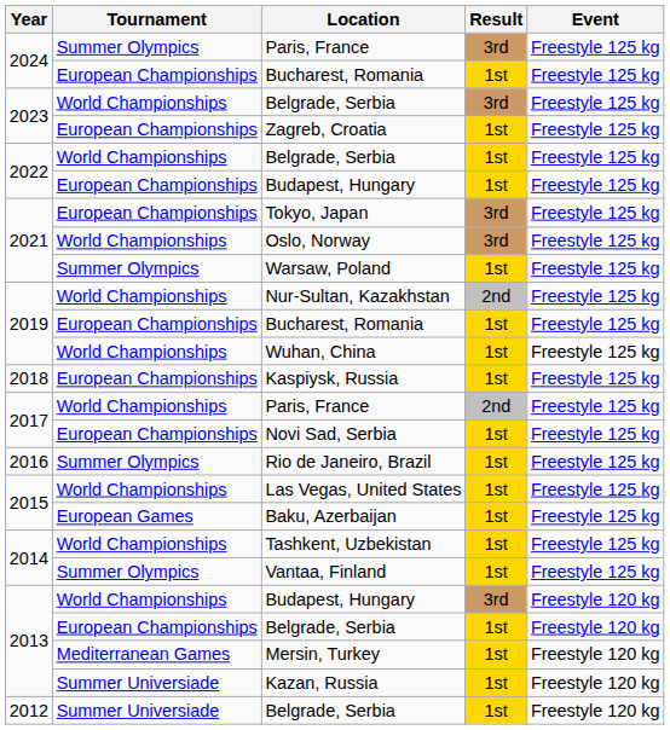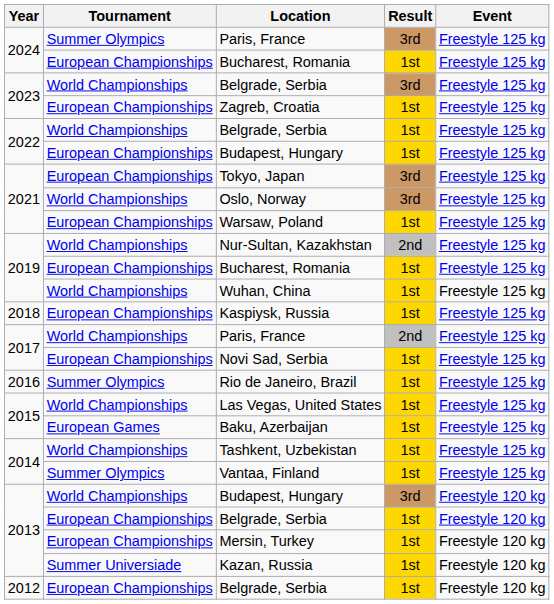 <table class="wikitable" style="font-size:95%;">
 <tr>
 <th>Year</th>
 <th>Tournament</th>
 <th>Location</th>
 <th>Result</th>
 <th>Event</th>
 </tr>
 <tr>
 <td rowspan="2">2024</td>
 <td><a href='#'>Summer Olympics</a></td>
 <td>Paris, France</td>
 <td align="center" bgcolor="cc9966">3rd</td>
 <td><a href='#'>Freestyle 125 kg</a></td>
 </tr>
 <tr>
 <td><a href='#'>European Championships</a></td>
 <td>Bucharest, Romania</td>
 <td align="center" bgcolor="gold">1st</td>
 <td><a href='#'>Freestyle 125 kg</a></td>
 </tr>
 <tr>
 <td rowspan="2">2023</td>
 <td><a href='#'>World Championships</a></td>
 <td>Belgrade, Serbia</td>
 <td align="center" bgcolor="cc9966">3rd</td>
 <td><a href='#'>Freestyle 125 kg</a></td>
 </tr>
 <tr>
 <td><a href='#'>European Championships</a></td>
 <td>Zagreb, Croatia</td>
 <td align="center" bgcolor="gold">1st</td>
 <td><a href='#'>Freestyle 125 kg</a></td>
 </tr>
 <tr>
 <td rowspan="2">2022</td>
 <td><a href='#'>World Championships</a></td>
 <td>Belgrade, Serbia</td>
 <td align="center" bgcolor="gold">1st</td>
 <td><a href='#'>Freestyle 125 kg</a></td>
 </tr>
 <tr>
 <td><a href='#'>European Championships</a></td>
 <td>Budapest, Hungary</td>
 <td align="center" bgcolor="gold">1st</td>
 <td><a href='#'>Freestyle 125 kg</a></td>
 </tr>
 <tr>
 <td rowspan="3">2021</td>
 <td><a href='#'>European Championships</a></td>
 <td>Tokyo, Japan</td>
 <td align="center" bgcolor="cc9966">3rd</td>
 <td><a href='#'>Freestyle 125 kg</a></td>
 </tr>
 <tr>
 <td><a href='#'>World Championships</a></td>
 <td>Oslo, Norway</td>
 <td align="center" bgcolor="cc9966">3rd</td>
 <td><a href='#'>Freestyle 125 kg</a></td>
 </tr>
 <tr>
-<td><a href='#'>Summer Olympics</a></td>
+<td><a href='#'>European Championships</a></td>
 <td>Warsaw, Poland</td>
 <td align="center" bgcolor="gold">1st</td>
 <td><a href='#'>Freestyle 125 kg</a></td>
 </tr>
 <tr>
 <td rowspan="3">2019</td>
 <td><a href='#'>World Championships</a></td>
 <td>Nur-Sultan, Kazakhstan</td>
 <td align="center" bgcolor="silver">2nd</td>
 <td><a href='#'>Freestyle 125 kg</a></td>
 </tr>
 <tr>
 <td><a href='#'>European Championships</a></td>
 <td>Bucharest, Romania</td>
 <td align="center" bgcolor="gold">1st</td>
 <td><a href='#'>Freestyle 125 kg</a></td>
 </tr>
 <tr>
 <td><a href='#'>World Championships</a></td>
 <td>Wuhan, China</td>
 <td align="center" bgcolor="gold">1st</td>
 <td>Freestyle 125 kg</td>
 </tr>
 <tr>
 <td>2018</td>
 <td><a href='#'>European Championships</a></td>
 <td>Kaspiysk, Russia</td>
 <td align="center" bgcolor="gold">1st</td>
 <td><a href='#'>Freestyle 125 kg</a></td>
 </tr>
 <tr>
 <td rowspan="2">2017</td>
 <td><a href='#'>World Championships</a></td>
 <td>Paris, France</td>
 <td align="center" bgcolor="silver">2nd</td>
 <td><a href='#'>Freestyle 125 kg</a></td>
 </tr>
 <tr>
 <td><a href='#'>European Championships</a></td>
 <td>Novi Sad, Serbia</td>
 <td align="center" bgcolor="gold">1st</td>
 <td><a href='#'>Freestyle 125 kg</a></td>
 </tr>
 <tr>
 <td>2016</td>
 <td><a href='#'>Summer Olympics</a></td>
 <td>Rio de Janeiro, Brazil</td>
 <td align="center" bgcolor="gold">1st</td>
 <td><a href='#'>Freestyle 125 kg</a></td>
 </tr>
 <tr>
 <td rowspan="2">2015</td>
 <td><a href='#'>World Championships</a></td>
 <td>Las Vegas, United States</td>
 <td align="center" bgcolor="gold">1st</td>
 <td><a href='#'>Freestyle 125 kg</a></td>
 </tr>
 <tr>
 <td><a href='#'>European Games</a></td>
 <td>Baku, Azerbaijan</td>
 <td align="center" bgcolor="gold">1st</td>
 <td><a href='#'>Freestyle 125 kg</a></td>
 </tr>
 <tr>
 <td rowspan="2">2014</td>
 <td><a href='#'>World Championships</a></td>
 <td>Tashkent, Uzbekistan</td>
 <td align="center" bgcolor="gold">1st</td>
 <td><a href='#'>Freestyle 125 kg</a></td>
 </tr>
 <tr>
 <td><a href='#'>Summer Olympics</a></td>
 <td>Vantaa, Finland</td>
 <td align="center" bgcolor="gold">1st</td>
 <td><a href='#'>Freestyle 125 kg</a></td>
 </tr>
 <tr>
 <td rowspan="4">2013</td>
 <td><a href='#'>World Championships</a></td>
 <td>Budapest, Hungary</td>
 <td align="center" bgcolor="cc9966">3rd</td>
 <td><a href='#'>Freestyle 120 kg</a></td>
 </tr>
 <tr>
 <td><a href='#'>European Championships</a></td>
 <td>Belgrade, Serbia</td>
 <td align="center" bgcolor="gold">1st</td>
 <td><a href='#'>Freestyle 120 kg</a></td>
 </tr>
 <tr>
-<td><a href='#'>Mediterranean Games</a></td>
+<td><a href='#'>European Championships</a></td>
 <td>Mersin, Turkey</td>
 <td align="center" bgcolor="gold">1st</td>
 <td>Freestyle 120 kg</td>
 </tr>
 <tr>
 <td><a href='#'>Summer Universiade</a></td>
 <td>Kazan, Russia</td>
 <td align="center" bgcolor="gold">1st</td>
 <td>Freestyle 120 kg</td>
 </tr>
 <tr>
 <td>2012</td>
-<td><a href='#'>Summer Universiade</a></td>
+<td><a href='#'>European Championships</a></td>
 <td>Belgrade, Serbia</td>
 <td align="center" bgcolor="gold">1st</td>
 <td>Freestyle 120 kg</td>
 </tr>
 </table>
